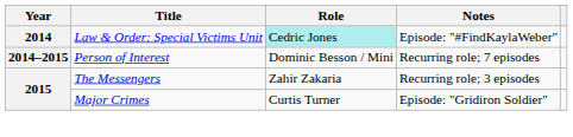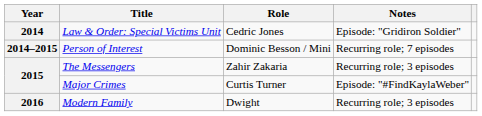 <table class="wikitable plainrowheaders sortable">
 <tr>
 <th scope="col">Year</th>
 <th scope="col">Title</th>
 <th scope="col">Role</th>
 <th scope="col" class="unsortable">Notes</th>
 <th scope="col" class="unsortable"></th>
 </tr>
 <tr>
 <th scope="row">2014</th>
 <td><em><a href='#'>Law & Order: Special Victims Unit</a></em></td>
-<td style="background: paleturquoise;">Cedric Jones</td>
-<td>Episode: "#FindKaylaWeber"</td>
+<td>Cedric Jones</td>
+<td>Episode: "Gridiron Soldier"</td>
 <td style="text-align:center;"></td>
 </tr>
 <tr>
 <th scope="row">2014–2015</th>
 <td><em><a href='#'>Person of Interest</a></em></td>
 <td>Dominic Besson / Mini</td>
 <td>Recurring role; 7 episodes</td>
 <td style="text-align:center;"></td>
 </tr>
 <tr>
 <th rowspan=2 ! scope="row">2015</th>
 <td><em><a href='#'>The Messengers</a></em></td>
 <td>Zahir Zakaria</td>
 <td>Recurring role; 3 episodes</td>
 <td style="text-align:center;"></td>
 </tr>
 <tr>
 <td><em><a href='#'>Major Crimes</a></em></td>
 <td>Curtis Turner</td>
-<td>Episode: "Gridiron Soldier"</td>
+<td>Episode: "#FindKaylaWeber"</td>
+<td style="text-align:center;"></td>
+</tr>
+<tr>
+<th scope="row">2016</th>
+<td><em><a href='#'>Modern Family</a></em></td>
+<td>Dwight</td>
+<td>Recurring role; 3 episodes</td>
 <td style="text-align:center;"></td>
 </tr>
 </table>
